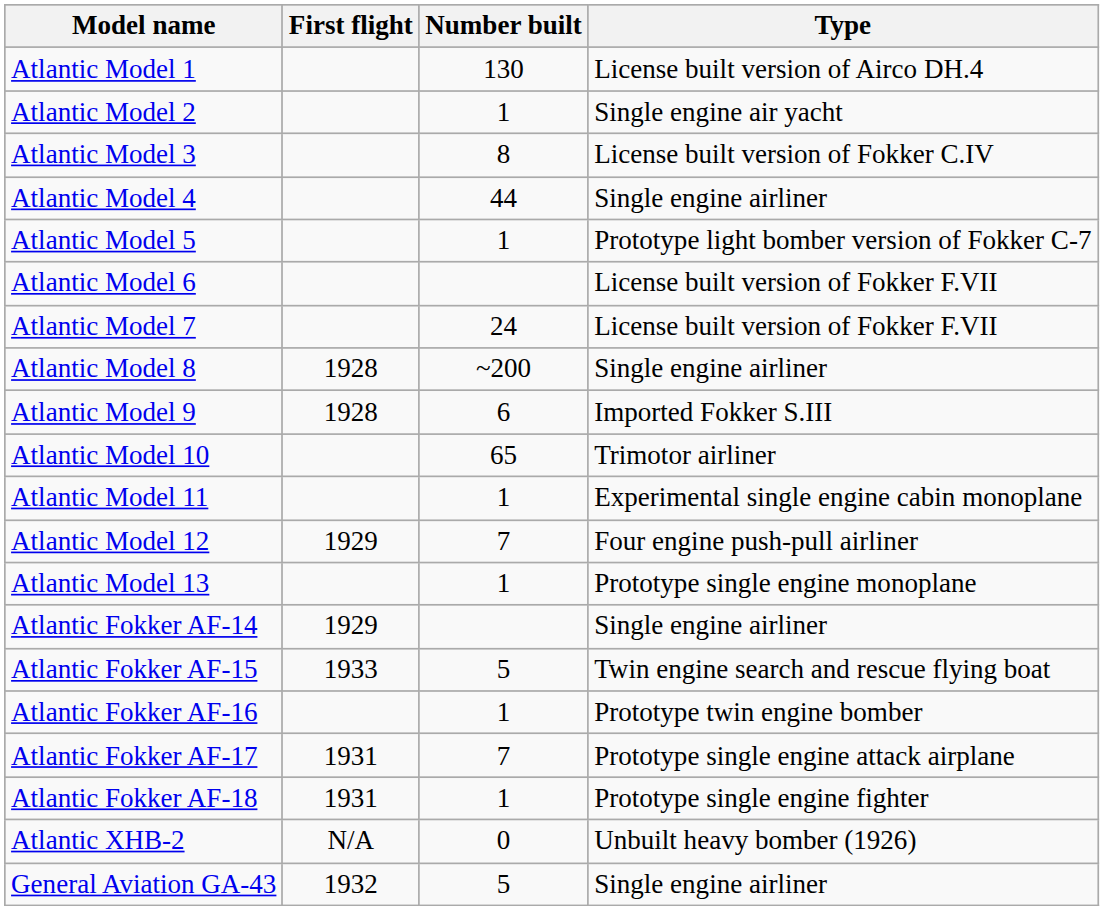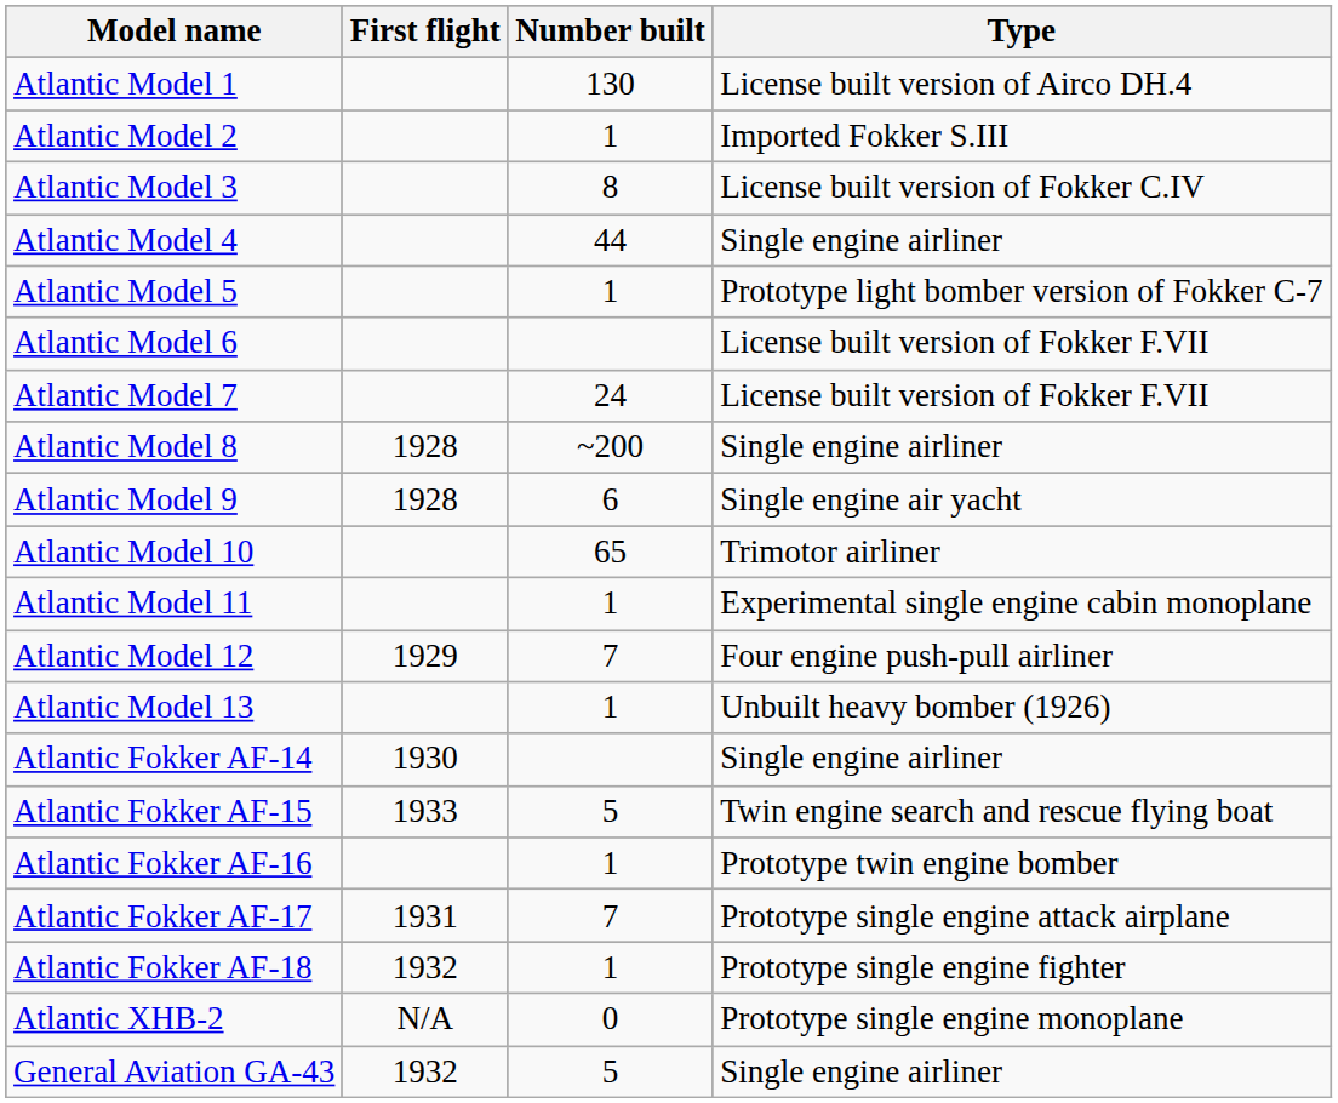 <table class="wikitable sortable">
 <tr>
 <th>Model name</th>
 <th>First flight</th>
 <th>Number built</th>
 <th>Type</th>
 </tr>
 <tr>
 <td align=left><a href='#'>Atlantic Model 1</a></td>
 <td align=center></td>
 <td align=center>130</td>
 <td align=left>License built version of Airco DH.4</td>
 </tr>
 <tr>
 <td align=left><a href='#'>Atlantic Model 2</a></td>
 <td align=center></td>
 <td align=center>1</td>
-<td align=left>Single engine air yacht</td>
+<td align=left>Imported Fokker S.III</td>
 </tr>
 <tr>
 <td align=left><a href='#'>Atlantic Model 3</a></td>
 <td align=center></td>
 <td align=center>8</td>
 <td align=left>License built version of Fokker C.IV</td>
 </tr>
 <tr>
 <td align=left><a href='#'>Atlantic Model 4</a></td>
 <td align=center></td>
 <td align=center>44</td>
 <td align=left>Single engine airliner</td>
 </tr>
 <tr>
 <td align=left><a href='#'>Atlantic Model 5</a></td>
 <td align=center></td>
 <td align=center>1</td>
 <td align=left>Prototype light bomber version of Fokker C-7</td>
 </tr>
 <tr>
 <td align=left><a href='#'>Atlantic Model 6</a></td>
 <td align=center></td>
 <td align=center></td>
 <td align=left>License built version of Fokker F.VII</td>
 </tr>
 <tr>
 <td align=left><a href='#'>Atlantic Model 7</a></td>
 <td align=center></td>
 <td align=center>24</td>
 <td align=left>License built version of Fokker F.VII</td>
 </tr>
 <tr>
 <td align=left><a href='#'>Atlantic Model 8</a></td>
 <td align=center>1928</td>
 <td align=center>~200</td>
 <td align=left>Single engine airliner</td>
 </tr>
 <tr>
 <td align=left><a href='#'>Atlantic Model 9</a></td>
 <td align=center>1928</td>
 <td align=center>6</td>
-<td align=left>Imported Fokker S.III</td>
+<td align=left>Single engine air yacht</td>
 </tr>
 <tr>
 <td align=left><a href='#'>Atlantic Model 10</a></td>
 <td align=center></td>
 <td align=center>65</td>
 <td align=left>Trimotor airliner</td>
 </tr>
 <tr>
 <td align=left><a href='#'>Atlantic Model 11</a></td>
 <td align=center></td>
 <td align=center>1</td>
 <td align=left>Experimental single engine cabin monoplane</td>
 </tr>
 <tr>
 <td align=left><a href='#'>Atlantic Model 12</a></td>
 <td align=center>1929</td>
 <td align=center>7</td>
 <td align=left>Four engine push-pull airliner</td>
 </tr>
 <tr>
 <td align=left><a href='#'>Atlantic Model 13</a></td>
 <td align=center></td>
 <td align=center>1</td>
-<td align=left>Prototype single engine monoplane</td>
+<td align=left>Unbuilt heavy bomber (1926)</td>
 </tr>
 <tr>
 <td align=left><a href='#'>Atlantic Fokker AF-14</a></td>
-<td align=center>1929</td>
+<td align=center>1930</td>
 <td align=center></td>
 <td align=left>Single engine airliner</td>
 </tr>
 <tr>
 <td align=left><a href='#'>Atlantic Fokker AF-15</a></td>
 <td align=center>1933</td>
 <td align=center>5</td>
 <td align=left>Twin engine search and rescue flying boat</td>
 </tr>
 <tr>
 <td align=left><a href='#'>Atlantic Fokker AF-16</a></td>
 <td align=center></td>
 <td align=center>1</td>
 <td align=left>Prototype twin engine bomber</td>
 </tr>
 <tr>
 <td align=left><a href='#'>Atlantic Fokker AF-17</a></td>
 <td align=center>1931</td>
 <td align=center>7</td>
 <td align=left>Prototype single engine attack airplane</td>
 </tr>
 <tr>
 <td align=left><a href='#'>Atlantic Fokker AF-18</a></td>
-<td align=center>1931</td>
+<td align=center>1932</td>
 <td align=center>1</td>
 <td align=left>Prototype single engine fighter</td>
 </tr>
 <tr>
 <td align=left><a href='#'>Atlantic XHB-2</a></td>
 <td align=center>N/A</td>
 <td align=center>0</td>
-<td align=left>Unbuilt heavy bomber (1926)</td>
+<td align=left>Prototype single engine monoplane</td>
 </tr>
 <tr>
 <td align=left><a href='#'>General Aviation GA-43</a></td>
 <td align=center>1932</td>
 <td align=center>5</td>
 <td align=left>Single engine airliner</td>
 </tr>
 <tr>
 </tr>
 </table>
